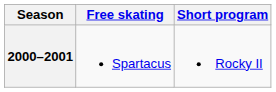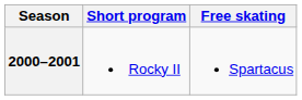 <table class=wikitable style=text-align:center>
 <tr>
 <th>Season</th>
+<th><a href='#'>Short program</a></th>
 <th><a href='#'>Free skating</a></th>
-<th><a href='#'>Short program</a></th>
 </tr>
 <tr>
 <th>2000–2001 <br> </th>
+<td><br><ul><li><a href='#'>Rocky II</a> <br></li></ul></td>
 <td><br><ul><li><a href='#'>Spartacus</a> <br></li></ul></td>
-<td><br><ul><li><a href='#'>Rocky II</a> <br></li></ul></td>
 </tr>
 </table>
